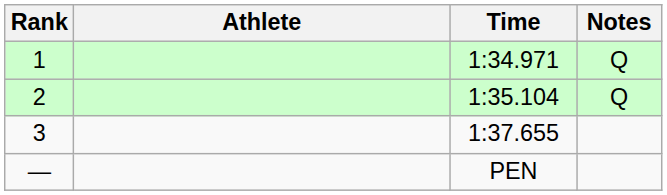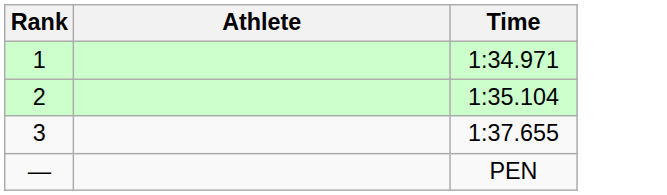 <table class=wikitable style="text-align:center">
 <tr>
 <th width=40>Rank</th>
 <th width=250>Athlete</th>
 <th width=80>Time</th>
-<th width=50>Notes</th>
 </tr>
 <tr bgcolor="ccffcc">
 <td>1</td>
 <td align=left></td>
 <td>1:34.971</td>
-<td>Q</td>
 </tr>
 <tr bgcolor="ccffcc">
 <td>2</td>
 <td align=left></td>
 <td>1:35.104</td>
-<td>Q</td>
 </tr>
 <tr>
 <td>3</td>
 <td align=left></td>
 <td>1:37.655</td>
-<td></td>
 </tr>
 <tr>
 <td>—</td>
 <td align=left></td>
 <td>PEN</td>
-<td></td>
 </tr>
 </table>
